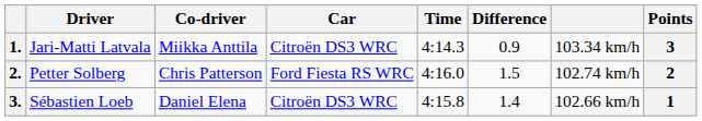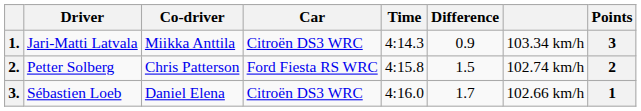 <table class="wikitable" style="text-align: center; font-size: 90%; max-width: 950px;">
 <tr>
 <th></th>
 <th>Driver</th>
 <th>Co-driver</th>
 <th>Car</th>
 <th>Time</th>
 <th>Difference</th>
 <th></th>
 <th>Points</th>
 </tr>
 <tr>
 <th>1.</th>
 <td align="left"> <a href='#'>Jari-Matti Latvala</a></td>
 <td align="left"> <a href='#'>Miikka Anttila</a></td>
 <td align="left"><a href='#'>Citroën DS3 WRC</a></td>
 <td>4:14.3</td>
 <td>0.9</td>
 <td>103.34 km/h</td>
 <th>3</th>
 </tr>
 <tr>
 <th>2.</th>
 <td align="left"> <a href='#'>Petter Solberg</a></td>
 <td align="left"> <a href='#'>Chris Patterson</a></td>
 <td align="left"><a href='#'>Ford Fiesta RS WRC</a></td>
-<td>4:16.0</td>
+<td>4:15.8</td>
 <td>1.5</td>
 <td>102.74 km/h</td>
 <th>2</th>
 </tr>
 <tr>
 <th>3.</th>
 <td align="left"> <a href='#'>Sébastien Loeb</a></td>
 <td align="left"> <a href='#'>Daniel Elena</a></td>
 <td align="left"><a href='#'>Citroën DS3 WRC</a></td>
-<td>4:15.8</td>
-<td>1.4</td>
+<td>4:16.0</td>
+<td>1.7</td>
 <td>102.66 km/h</td>
 <th>1</th>
 </tr>
 </table>
